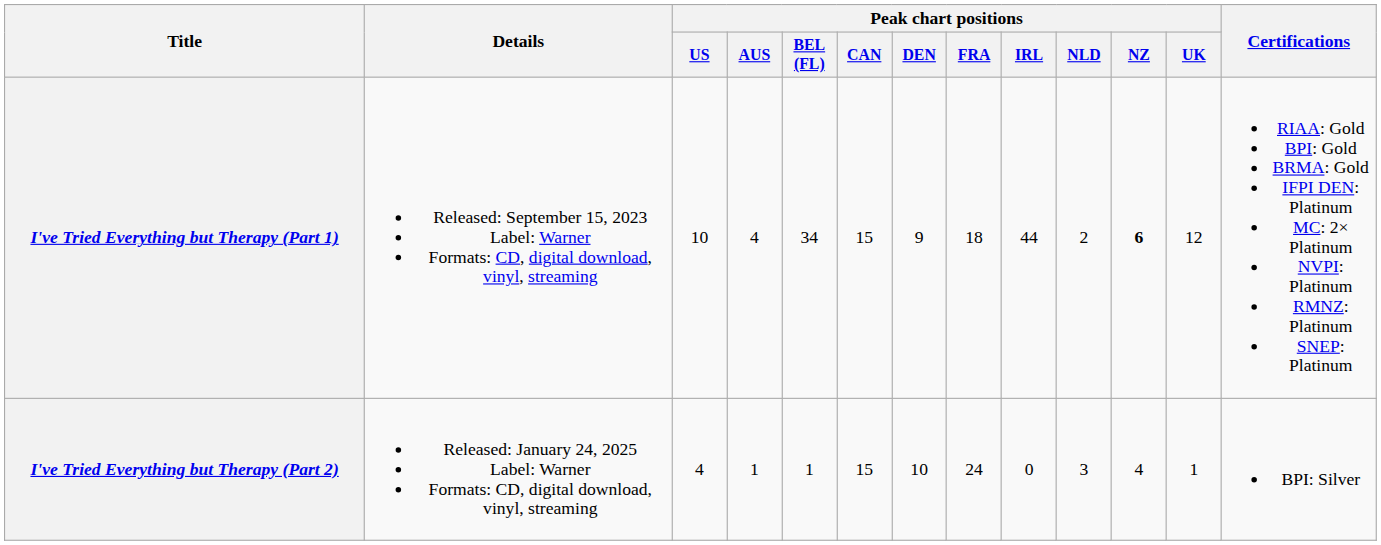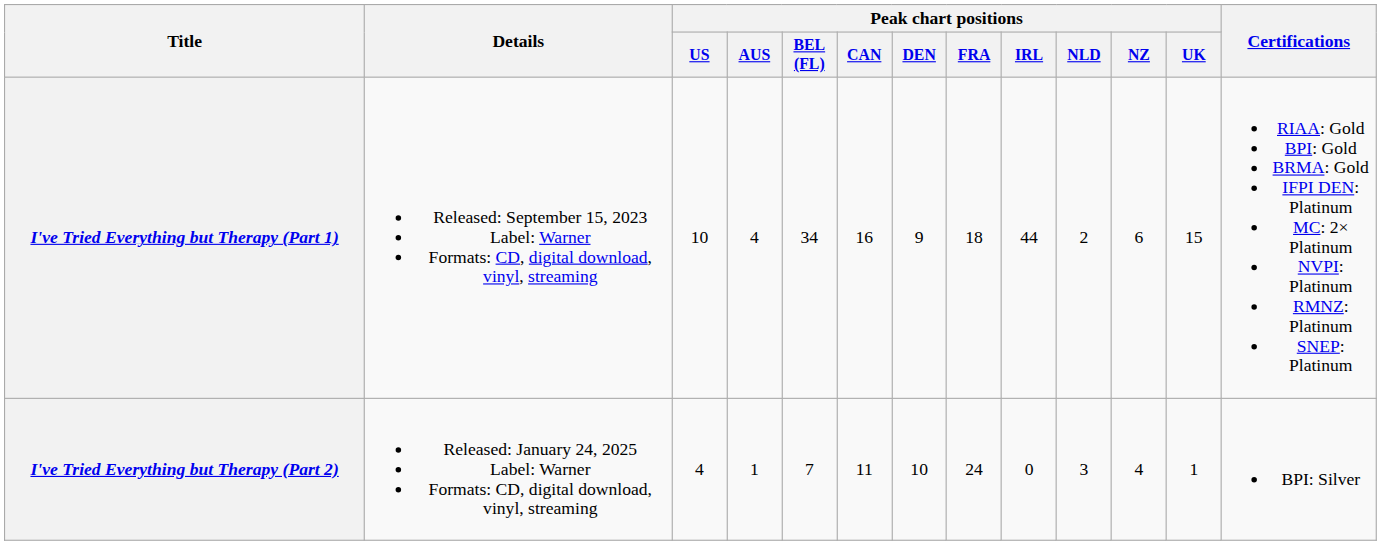 <table class="wikitable plainrowheaders" style="text-align:center;">
 <tr>
 <th scope="col" rowspan="2" style="width:20em;">Title</th>
 <th scope="col" rowspan="2" style="width:17em;">Details</th>
 <th scope="col" colspan="10">Peak chart positions</th>
 <th scope="col" rowspan="2"><a href='#'>Certifications</a></th>
 </tr>
 <tr>
 <th scope="col" style="width:3em; font-size:90%"><a href='#'>US</a><br></th>
 <th scope="col" style="width:3em; font-size:90%"><a href='#'>AUS</a><br></th>
 <th scope="col" style="width:3em;font-size:90%;"><a href='#'>BEL<br>(FL)</a><br></th>
 <th scope="col" style="width:3em; font-size:90%"><a href='#'>CAN</a><br></th>
 <th scope="col" style="width:3em;font-size:90%;"><a href='#'>DEN</a><br></th>
 <th scope="col" style="width:3em;font-size:90%;"><a href='#'>FRA</a><br></th>
 <th scope="col" style="width:3em;font-size:90%;"><a href='#'>IRL</a><br></th>
 <th scope="col" style="width:3em;font-size:90%;"><a href='#'>NLD</a><br></th>
 <th scope="col" style="width:3em; font-size:90%"><a href='#'>NZ</a><br></th>
 <th scope="col" style="width:3em; font-size:90%"><a href='#'>UK</a><br></th>
 </tr>
 <tr>
 <th scope="row"><em><a href='#'>I've Tried Everything but Therapy (Part 1)</a></em></th>
 <td><br><ul><li>Released: September 15, 2023</li><li>Label: <a href='#'>Warner</a></li><li>Formats: <a href='#'>CD</a>, <a href='#'>digital download</a>, <a href='#'>vinyl</a>, <a href='#'>streaming</a></li></ul></td>
 <td>10</td>
 <td>4</td>
 <td>34</td>
-<td>15</td>
+<td>16</td>
 <td>9</td>
 <td>18</td>
 <td>44<br></td>
 <td>2</td>
-<td><strong>6</strong></td>
-<td>12</td>
+<td>6</td>
+<td>15</td>
 <td><br><ul><li><a href='#'>RIAA</a>: Gold</li><li><a href='#'>BPI</a>: Gold</li><li><a href='#'>BRMA</a>: Gold</li><li><a href='#'>IFPI DEN</a>: Platinum</li><li><a href='#'>MC</a>: 2× Platinum</li><li><a href='#'>NVPI</a>: Platinum</li><li><a href='#'>RMNZ</a>: Platinum</li><li><a href='#'>SNEP</a>: Platinum</li></ul></td>
 </tr>
 <tr>
 <th scope="row"><em><a href='#'>I've Tried Everything but Therapy (Part 2)</a></em></th>
 <td><br><ul><li>Released: January 24, 2025</li><li>Label: Warner</li><li>Formats: CD, digital download, vinyl, streaming</li></ul></td>
 <td>4</td>
 <td>1</td>
-<td>1</td>
-<td>15</td>
+<td>7</td>
+<td>11</td>
 <td>10</td>
 <td>24</td>
 <td>0</td>
 <td>3</td>
 <td>4</td>
 <td>1</td>
 <td><br><ul><li>BPI: Silver</li></ul></td>
 </tr>
 </table>
